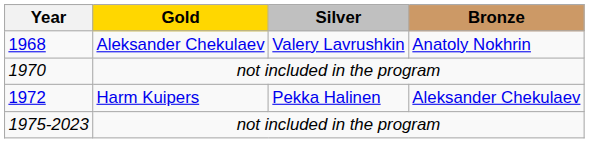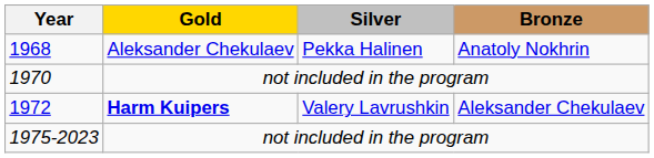 <table class="wikitable">
 <tr>
 <th>Year</th>
 <td align=center bgcolor=gold><strong>Gold</strong></td>
 <td align=center bgcolor=silver><strong>Silver</strong></td>
 <td align=center bgcolor=cc9966><strong>Bronze</strong></td>
 </tr>
 <tr>
 <td><a href='#'>1968</a></td>
 <td> <a href='#'>Aleksander Chekulaev</a></td>
-<td> <a href='#'>Valery Lavrushkin</a></td>
+<td> <a href='#'>Pekka Halinen</a></td>
 <td> <a href='#'>Anatoly Nokhrin</a></td>
 </tr>
 <tr>
 <td><em>1970</em></td>
 <td colspan=3 align=center><em>not included in the program</em></td>
 </tr>
 <tr>
 <td><a href='#'>1972</a></td>
-<td> <a href='#'>Harm Kuipers</a></td>
-<td> <a href='#'>Pekka Halinen</a></td>
+<td><strong> <a href='#'>Harm Kuipers</a></strong></td>
+<td> <a href='#'>Valery Lavrushkin</a></td>
 <td> <a href='#'>Aleksander Chekulaev</a></td>
 </tr>
 <tr>
 <td><em>1975-2023</em></td>
 <td colspan=3 align=center><em>not included in the program</em></td>
 </tr>
 </table>
